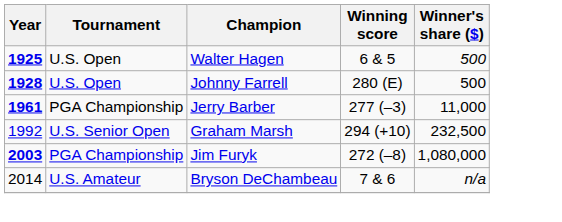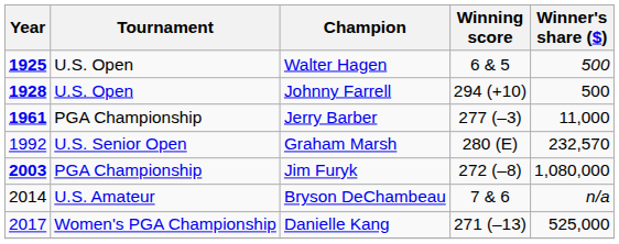 <table class="wikitable">
 <tr>
 <th>Year</th>
 <th>Tournament</th>
 <th>Champion</th>
 <th>Winning<br>score</th>
 <th>Winner's<br>share (<a href='#'>$</a>)</th>
 </tr>
 <tr>
 <td align=center><strong><a href='#'>1925</a></strong></td>
 <td>U.S. Open</td>
 <td> <a href='#'>Walter Hagen</a></td>
 <td align=center>6 & 5</td>
 <td align=right><em>500</em></td>
 </tr>
 <tr>
 <td align=center><strong><a href='#'>1928</a></strong></td>
 <td><a href='#'>U.S. Open</a></td>
 <td> <a href='#'>Johnny Farrell</a> </td>
-<td align=center>280 (E)</td>
+<td align=center>294 (+10)</td>
 <td align=right>500</td>
 </tr>
 <tr>
 <td align=center><strong><a href='#'>1961</a></strong></td>
 <td>PGA Championship</td>
 <td> <a href='#'>Jerry Barber</a> </td>
 <td align=center>277 (–3)</td>
 <td align=right>11,000</td>
 </tr>
 <tr>
 <td align=center><a href='#'>1992</a></td>
 <td><a href='#'>U.S. Senior Open</a></td>
 <td> <a href='#'>Graham Marsh</a></td>
-<td align=center>294 (+10)</td>
-<td align=right>232,500</td>
+<td align=center>280 (E)</td>
+<td align=right>232,570</td>
 </tr>
 <tr>
 <td align=center><strong><a href='#'>2003</a></strong></td>
 <td><a href='#'>PGA Championship</a></td>
 <td> <a href='#'>Jim Furyk</a></td>
 <td align=center>272 (–8)</td>
 <td align=right>1,080,000</td>
 </tr>
 <tr>
 <td align=center>2014</td>
 <td><a href='#'>U.S. Amateur</a></td>
 <td> <a href='#'>Bryson DeChambeau</a></td>
 <td align=center>7 & 6</td>
 <td align=right><em>n/a</em></td>
 </tr>
 <tr>
+<td align=center><a href='#'>2017</a></td>
+<td><a href='#'>Women's PGA Championship</a></td>
+<td> <a href='#'>Danielle Kang</a></td>
+<td align=center>271 (–13)</td>
+<td align=right>525,000</td>
+</tr>
+<tr>
 </tr>
 </table>
